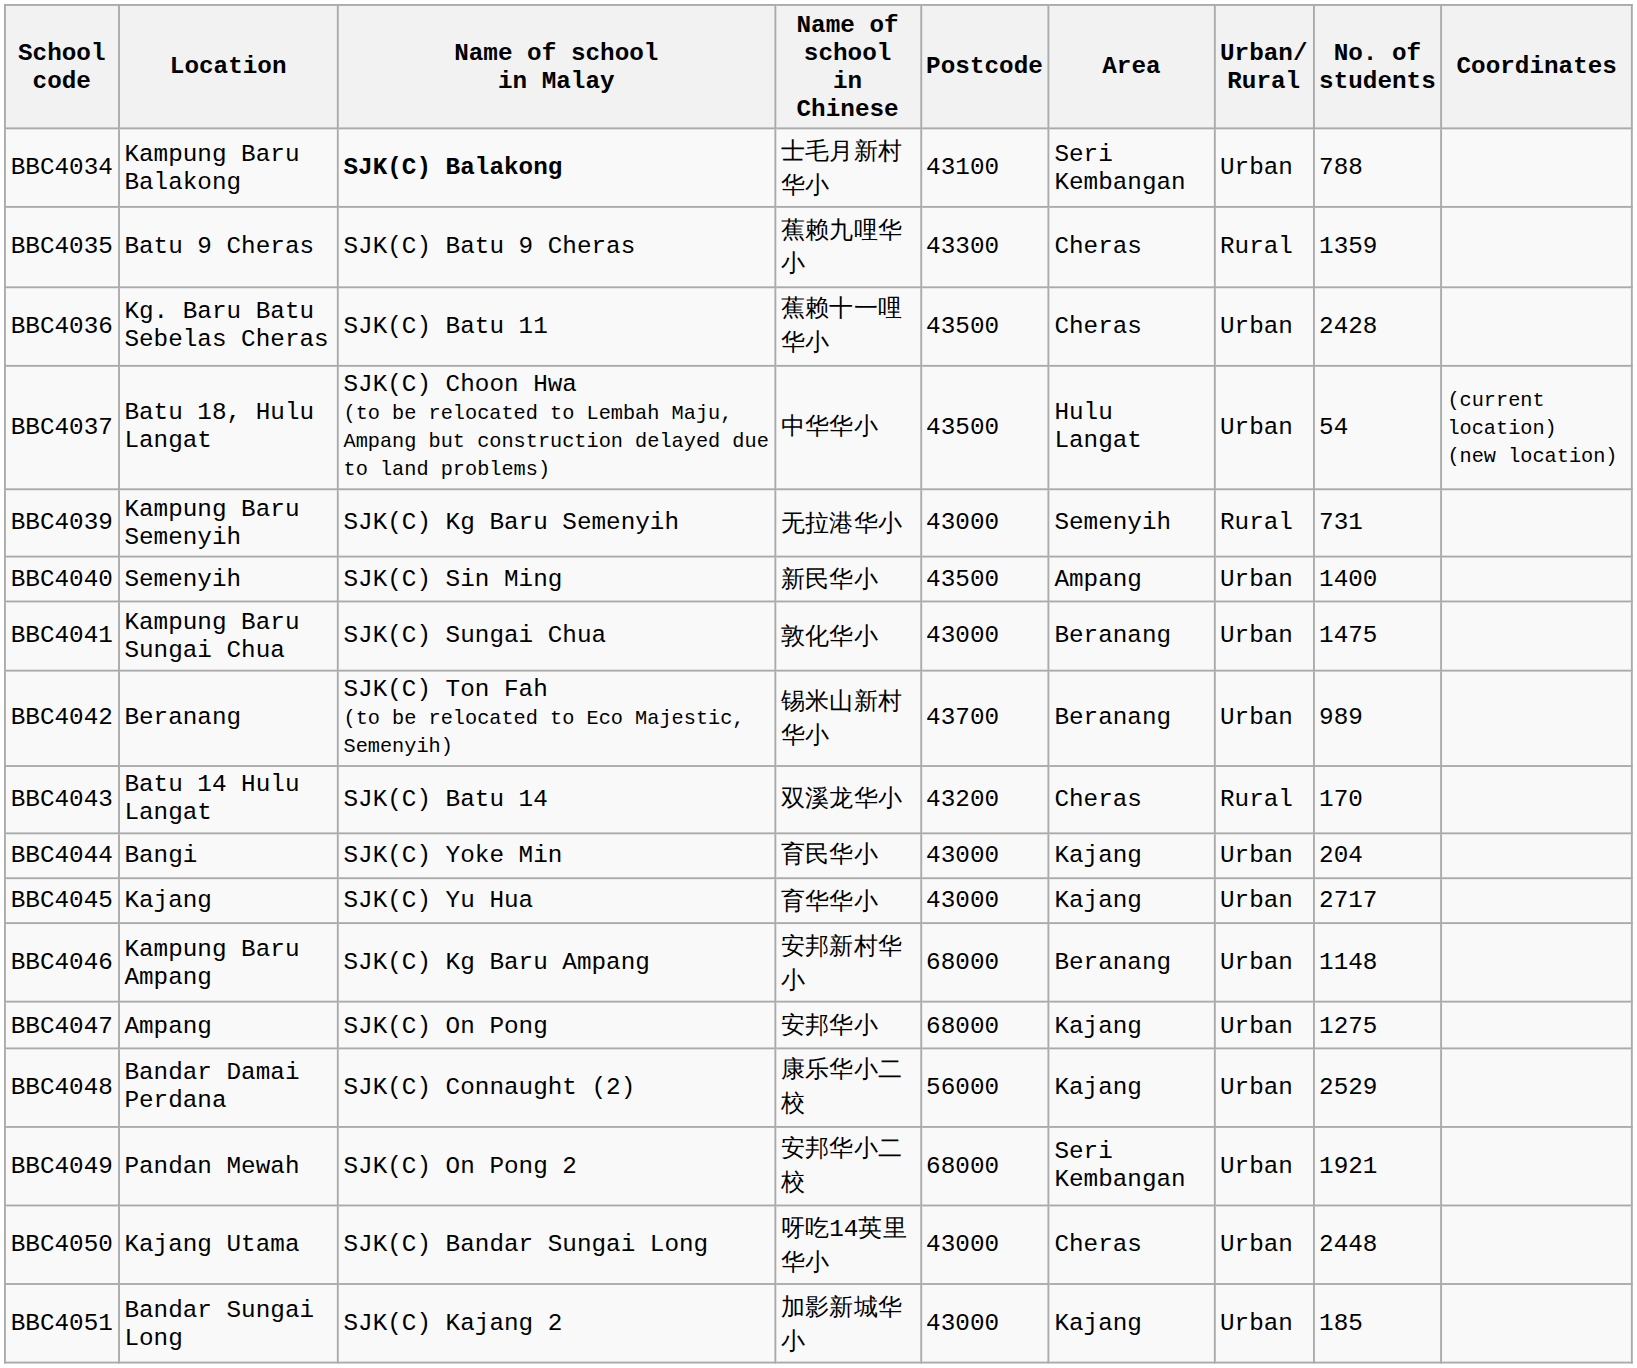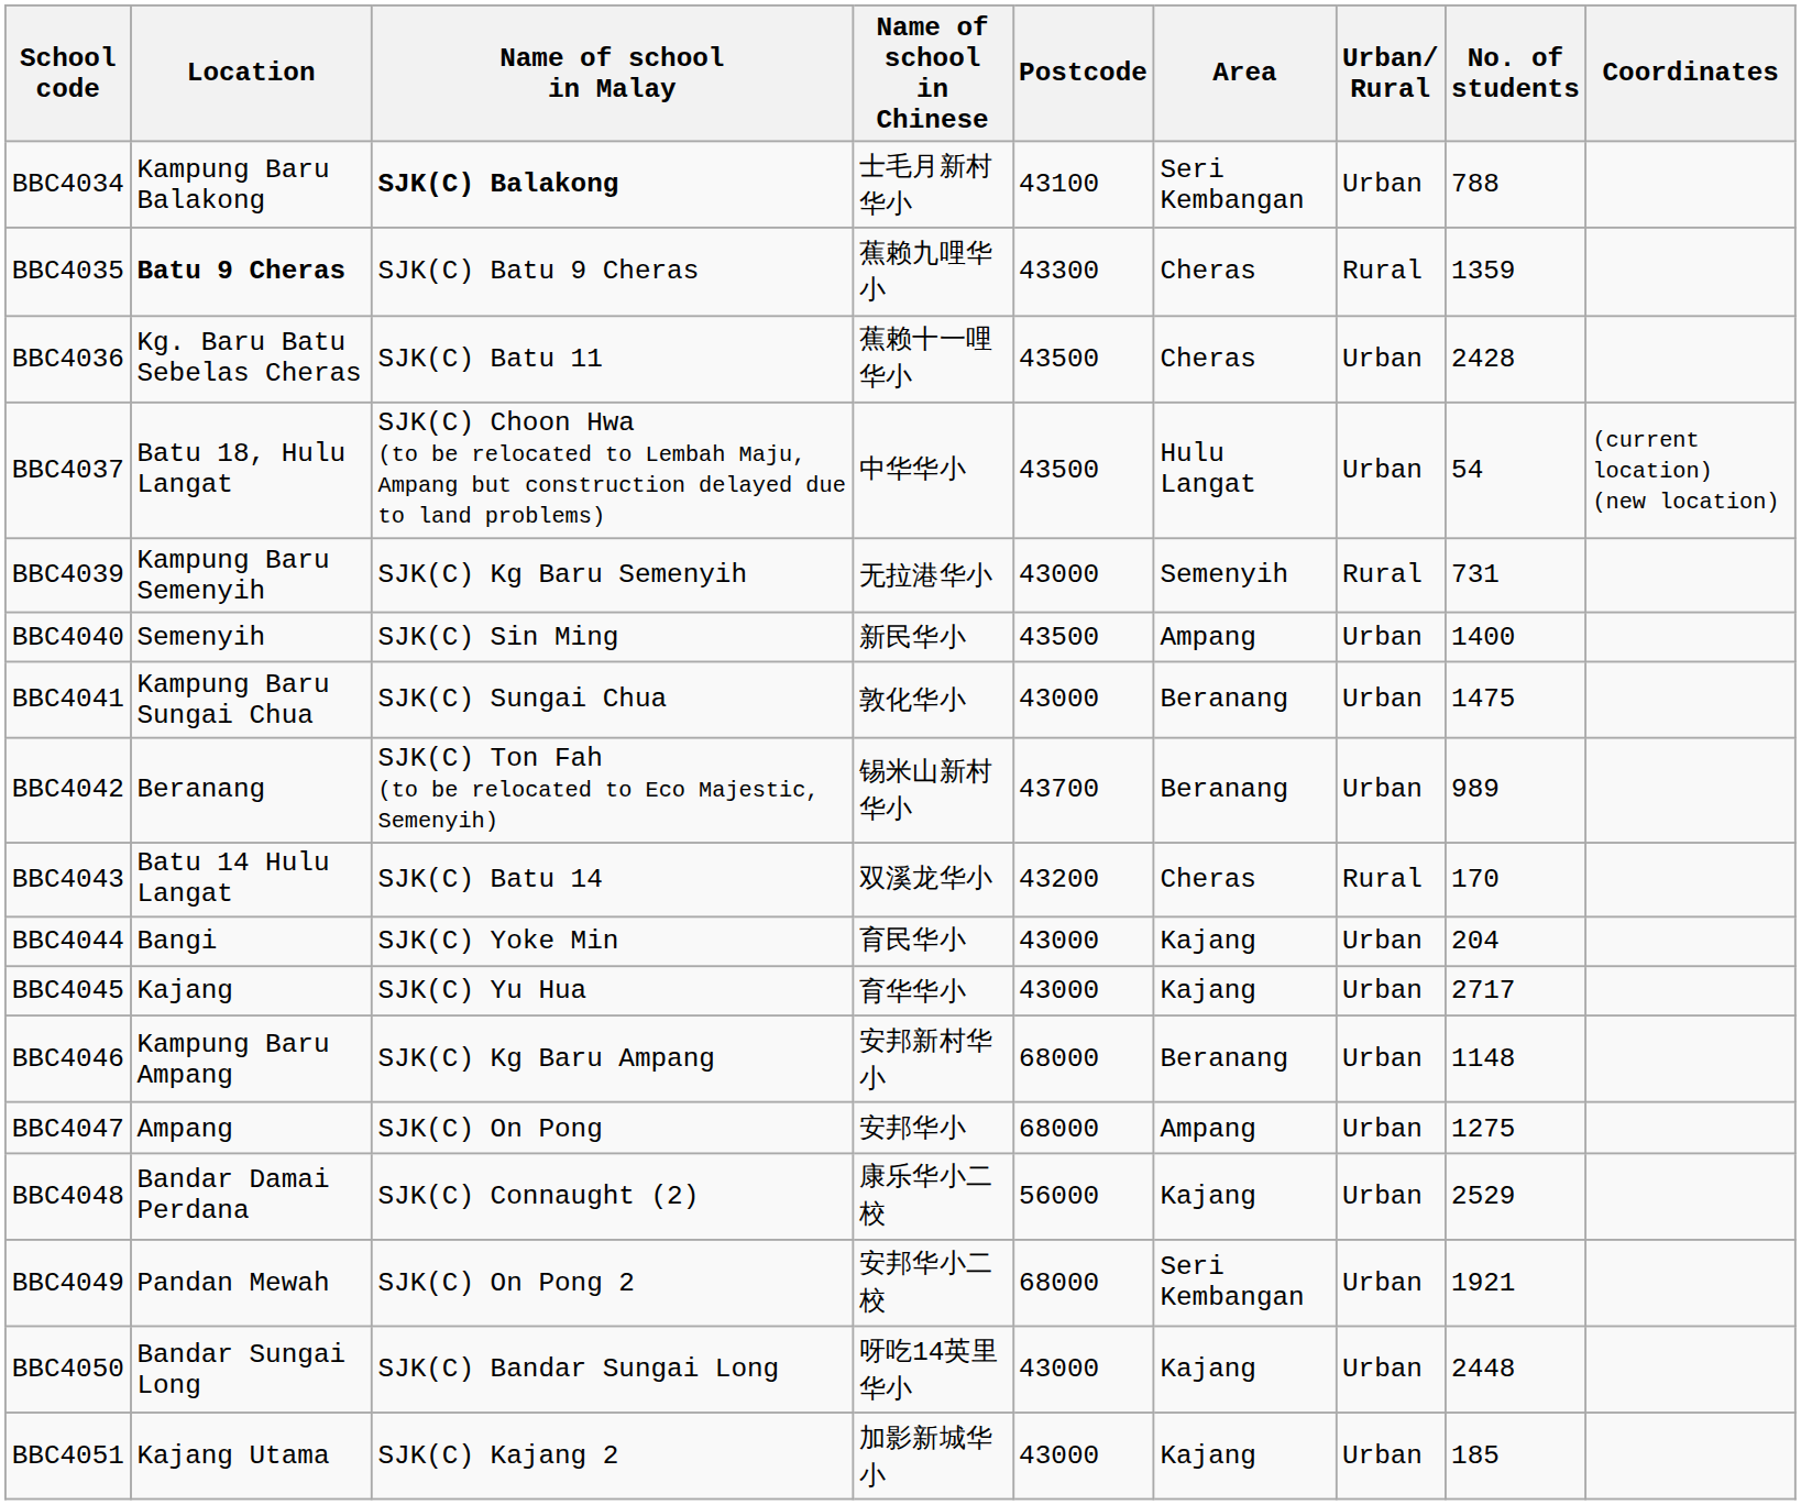 <table class="wikitable sortable">
 <tr>
 <th>School<br>code</th>
 <th>Location</th>
 <th>Name of school<br>in Malay</th>
 <th>Name of school<br>in Chinese</th>
 <th>Postcode</th>
 <th>Area</th>
 <th>Urban/<br>Rural</th>
 <th>No. of<br>students</th>
 <th>Coordinates</th>
 </tr>
 <tr>
 <td>BBC4034</td>
 <td>Kampung Baru Balakong</td>
 <td><strong>SJK(C) Balakong</strong></td>
 <td>士毛月新村华小</td>
 <td>43100</td>
 <td>Seri Kembangan</td>
 <td>Urban</td>
 <td>788</td>
 <td></td>
 </tr>
 <tr>
 <td>BBC4035</td>
-<td>Batu 9 Cheras</td>
+<td><strong>Batu 9 Cheras</strong></td>
 <td>SJK(C) Batu 9 Cheras</td>
 <td>蕉赖九哩华小</td>
 <td>43300</td>
 <td>Cheras</td>
 <td>Rural</td>
 <td>1359</td>
 <td></td>
 </tr>
 <tr>
 <td>BBC4036</td>
 <td>Kg. Baru Batu Sebelas Cheras</td>
 <td>SJK(C) Batu 11</td>
 <td>蕉赖十一哩华小</td>
 <td>43500</td>
 <td>Cheras</td>
 <td>Urban</td>
 <td>2428</td>
 <td></td>
 </tr>
 <tr>
 <td>BBC4037</td>
 <td>Batu 18, Hulu Langat</td>
 <td>SJK(C) Choon Hwa<br><small>(to be relocated to Lembah Maju, Ampang but construction delayed due to land problems)</small></td>
 <td>中华华小</td>
 <td>43500</td>
 <td>Hulu Langat</td>
 <td>Urban</td>
 <td>54</td>
 <td> <small>(current location)</small><br> <small>(new location)</small></td>
 </tr>
 <tr>
 <td>BBC4039</td>
 <td>Kampung Baru Semenyih</td>
 <td>SJK(C) Kg Baru Semenyih</td>
 <td>无拉港华小</td>
 <td>43000</td>
 <td>Semenyih</td>
 <td>Rural</td>
 <td>731</td>
 <td></td>
 </tr>
 <tr>
 <td>BBC4040</td>
 <td>Semenyih</td>
 <td>SJK(C) Sin Ming</td>
 <td>新民华小</td>
 <td>43500</td>
 <td>Ampang</td>
 <td>Urban</td>
 <td>1400</td>
 <td></td>
 </tr>
 <tr>
 <td>BBC4041</td>
 <td>Kampung Baru Sungai Chua</td>
 <td>SJK(C) Sungai Chua</td>
 <td>敦化华小</td>
 <td>43000</td>
 <td>Beranang</td>
 <td>Urban</td>
 <td>1475</td>
 <td></td>
 </tr>
 <tr>
 <td>BBC4042</td>
 <td>Beranang</td>
 <td>SJK(C) Ton Fah<br><small>(to be relocated to Eco Majestic, Semenyih)</small></td>
 <td>锡米山新村华小</td>
 <td>43700</td>
 <td>Beranang</td>
 <td>Urban</td>
 <td>989</td>
 <td></td>
 </tr>
 <tr>
 <td>BBC4043</td>
 <td>Batu 14 Hulu Langat</td>
 <td>SJK(C) Batu 14</td>
 <td>双溪龙华小</td>
 <td>43200</td>
 <td>Cheras</td>
 <td>Rural</td>
 <td>170</td>
 <td></td>
 </tr>
 <tr>
 <td>BBC4044</td>
 <td>Bangi</td>
 <td>SJK(C) Yoke Min</td>
 <td>育民华小</td>
 <td>43000</td>
 <td>Kajang</td>
 <td>Urban</td>
 <td>204</td>
 <td></td>
 </tr>
 <tr>
 <td>BBC4045</td>
 <td>Kajang</td>
 <td>SJK(C) Yu Hua</td>
 <td>育华华小</td>
 <td>43000</td>
 <td>Kajang</td>
 <td>Urban</td>
 <td>2717</td>
 <td></td>
 </tr>
 <tr>
 <td>BBC4046</td>
 <td>Kampung Baru Ampang</td>
 <td>SJK(C) Kg Baru Ampang</td>
 <td>安邦新村华小</td>
 <td>68000</td>
 <td>Beranang</td>
 <td>Urban</td>
 <td>1148</td>
 <td></td>
 </tr>
 <tr>
 <td>BBC4047</td>
 <td>Ampang</td>
 <td>SJK(C) On Pong</td>
 <td>安邦华小</td>
 <td>68000</td>
-<td>Kajang</td>
+<td>Ampang</td>
 <td>Urban</td>
 <td>1275</td>
 <td></td>
 </tr>
 <tr>
 <td>BBC4048</td>
 <td>Bandar Damai Perdana</td>
 <td>SJK(C) Connaught (2)</td>
 <td>康乐华小二校</td>
 <td>56000</td>
 <td>Kajang</td>
 <td>Urban</td>
 <td>2529</td>
 <td></td>
 </tr>
 <tr>
 <td>BBC4049</td>
 <td>Pandan Mewah</td>
 <td>SJK(C) On Pong 2</td>
 <td>安邦华小二校</td>
 <td>68000</td>
 <td>Seri Kembangan</td>
 <td>Urban</td>
 <td>1921</td>
 <td></td>
 </tr>
 <tr>
 <td>BBC4050</td>
-<td>Kajang Utama</td>
+<td>Bandar Sungai Long</td>
 <td>SJK(C) Bandar Sungai Long</td>
 <td>呀吃14英里华小</td>
 <td>43000</td>
-<td>Cheras</td>
+<td>Kajang</td>
 <td>Urban</td>
 <td>2448</td>
 <td></td>
 </tr>
 <tr>
 <td>BBC4051</td>
-<td>Bandar Sungai Long</td>
+<td>Kajang Utama</td>
 <td>SJK(C) Kajang 2</td>
 <td>加影新城华小</td>
 <td>43000</td>
 <td>Kajang</td>
 <td>Urban</td>
 <td>185</td>
 <td></td>
 </tr>
 </table>
